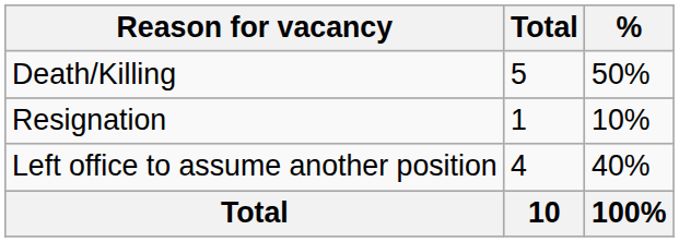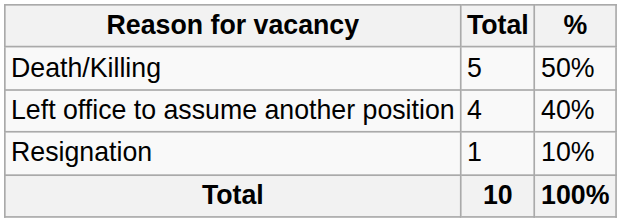 <table class="wikitable">
 <tr>
 <th>Reason for vacancy</th>
 <th>Total</th>
 <th>%</th>
 </tr>
 <tr>
 <td>Death/Killing</td>
 <td>5</td>
 <td>50%</td>
 </tr>
 <tr>
+<td>Left office to assume another position</td>
+<td>4</td>
+<td>40%</td>
+</tr>
+<tr>
 <td>Resignation</td>
 <td>1</td>
 <td>10%</td>
-</tr>
-<tr>
-<td>Left office to assume another position</td>
-<td>4</td>
-<td>40%</td>
 </tr>
 <tr>
 <th>Total</th>
 <th>10</th>
 <th>100%</th>
 </tr>
 </table>
